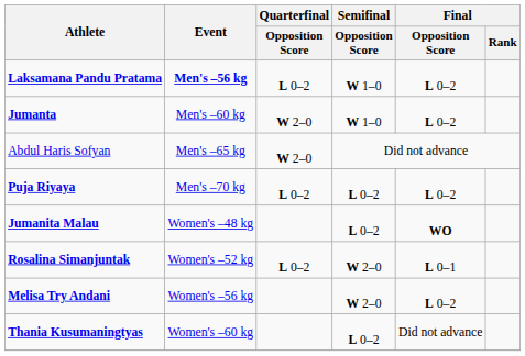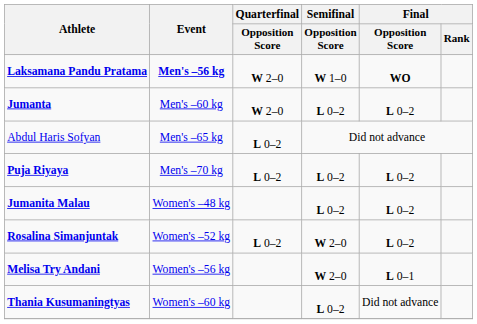 <table class=wikitable style="font-size:90%; text-align:center">
 <tr>
 <th rowspan=2>Athlete</th>
 <th rowspan=2>Event</th>
 <th>Quarterfinal</th>
 <th>Semifinal</th>
 <th colspan=2>Final</th>
 </tr>
 <tr style=font-size:95%>
 <th>Opposition<br>Score</th>
 <th>Opposition<br>Score</th>
 <th>Opposition<br>Score</th>
 <th>Rank</th>
 </tr>
 <tr>
 <td align=left><strong><a href='#'>Laksamana Pandu Pratama</a></strong></td>
 <td><strong><a href='#'>Men's –56 kg</a></strong></td>
-<td> <br><strong>L</strong> 0–2</td>
+<td> <br><strong>W</strong> 2–0</td>
 <td> <br><strong>W</strong> 1–0</td>
-<td><br><strong>L</strong> 0–2</td>
+<td><br><strong>WO</strong></td>
 <td></td>
 </tr>
 <tr>
 <td align=left><strong><a href='#'>Jumanta</a></strong></td>
 <td><a href='#'>Men's –60 kg</a></td>
 <td><br><strong>W</strong> 2–0</td>
-<td> <br><strong>W</strong> 1–0</td>
+<td><br><strong>L</strong> 0–2</td>
 <td><br><strong>L</strong> 0–2</td>
 <td></td>
 </tr>
 <tr>
 <td align=left><a href='#'>Abdul Haris Sofyan</a></td>
 <td><a href='#'>Men's –65 kg</a></td>
-<td> <br><strong>W</strong> 2–0</td>
+<td> <br><strong>L</strong> 0–2</td>
 <td colspan="3">Did not advance</td>
 </tr>
 <tr>
 <td align=left><strong><a href='#'>Puja Riyaya</a></strong></td>
 <td><a href='#'>Men's –70 kg</a></td>
 <td> <br><strong>L</strong> 0–2</td>
 <td><br><strong>L</strong> 0–2</td>
 <td><br><strong>L</strong> 0–2</td>
 <td></td>
 </tr>
 <tr>
 <td align=left><strong><a href='#'>Jumanita Malau</a></strong></td>
 <td><a href='#'>Women's –48 kg</a></td>
 <td></td>
 <td><br><strong>L</strong> 0–2</td>
-<td><br><strong>WO</strong></td>
+<td><br><strong>L</strong> 0–2</td>
 <td></td>
 </tr>
 <tr>
 <td align=left><strong><a href='#'>Rosalina Simanjuntak</a></strong></td>
 <td><a href='#'>Women's –52 kg</a></td>
 <td> <br><strong>L</strong> 0–2</td>
 <td><br><strong>W</strong> 2–0</td>
-<td><br><strong>L</strong> 0–1</td>
+<td><br><strong>L</strong> 0–2</td>
 <td></td>
 </tr>
 <tr>
 <td align=left><strong><a href='#'>Melisa Try Andani</a></strong></td>
 <td><a href='#'>Women's –56 kg</a></td>
 <td></td>
 <td><br><strong>W</strong> 2–0</td>
-<td><br><strong>L</strong> 0–2</td>
+<td><br><strong>L</strong> 0–1</td>
 <td></td>
 </tr>
 <tr>
 <td align=left><strong><a href='#'>Thania Kusumaningtyas</a></strong></td>
 <td><a href='#'>Women's –60 kg</a></td>
 <td></td>
 <td><br><strong>L</strong> 0–2</td>
 <td>Did not advance</td>
 <td></td>
 </tr>
 <tr>
 </tr>
 </table>
